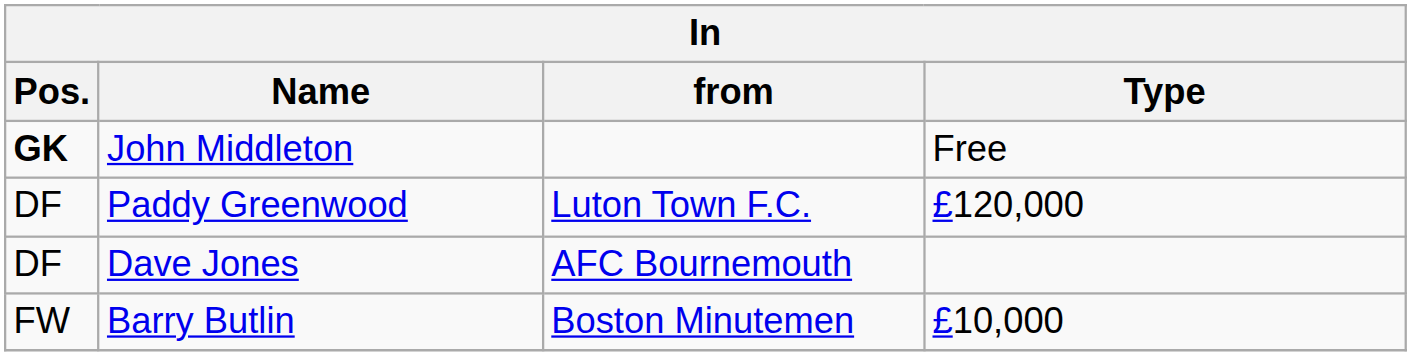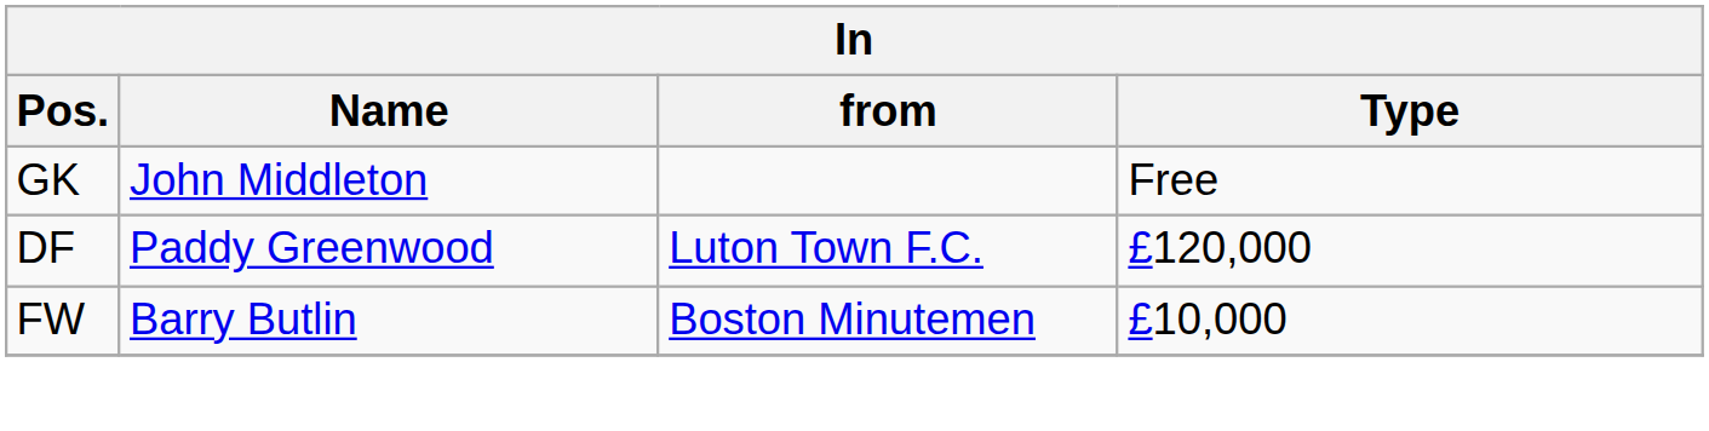 <table class="wikitable" style="font-size:100%;width:99%;">
 <tr>
 <th colspan="4">In</th>
 </tr>
 <tr>
 <th width=3%>Pos.</th>
 <th width=33%>Name</th>
 <th width=28%>from</th>
 <th width=36%>Type</th>
 </tr>
 <tr>
-<td><strong>GK</strong></td>
+<td>GK</td>
 <td><a href='#'>John Middleton</a></td>
 <td></td>
 <td>Free</td>
 </tr>
 <tr>
 <td>DF</td>
 <td><a href='#'>Paddy Greenwood</a></td>
 <td><a href='#'>Luton Town F.C.</a></td>
 <td><a href='#'>£</a>120,000</td>
 </tr>
 <tr>
-<td>DF</td>
-<td><a href='#'>Dave Jones</a></td>
-<td><a href='#'>AFC Bournemouth</a></td>
-<td></td>
-</tr>
-<tr>
 <td>FW</td>
 <td><a href='#'>Barry Butlin</a></td>
 <td><a href='#'>Boston Minutemen</a></td>
 <td><a href='#'>£</a>10,000</td>
 </tr>
 <tr>
 </tr>
 </table>
